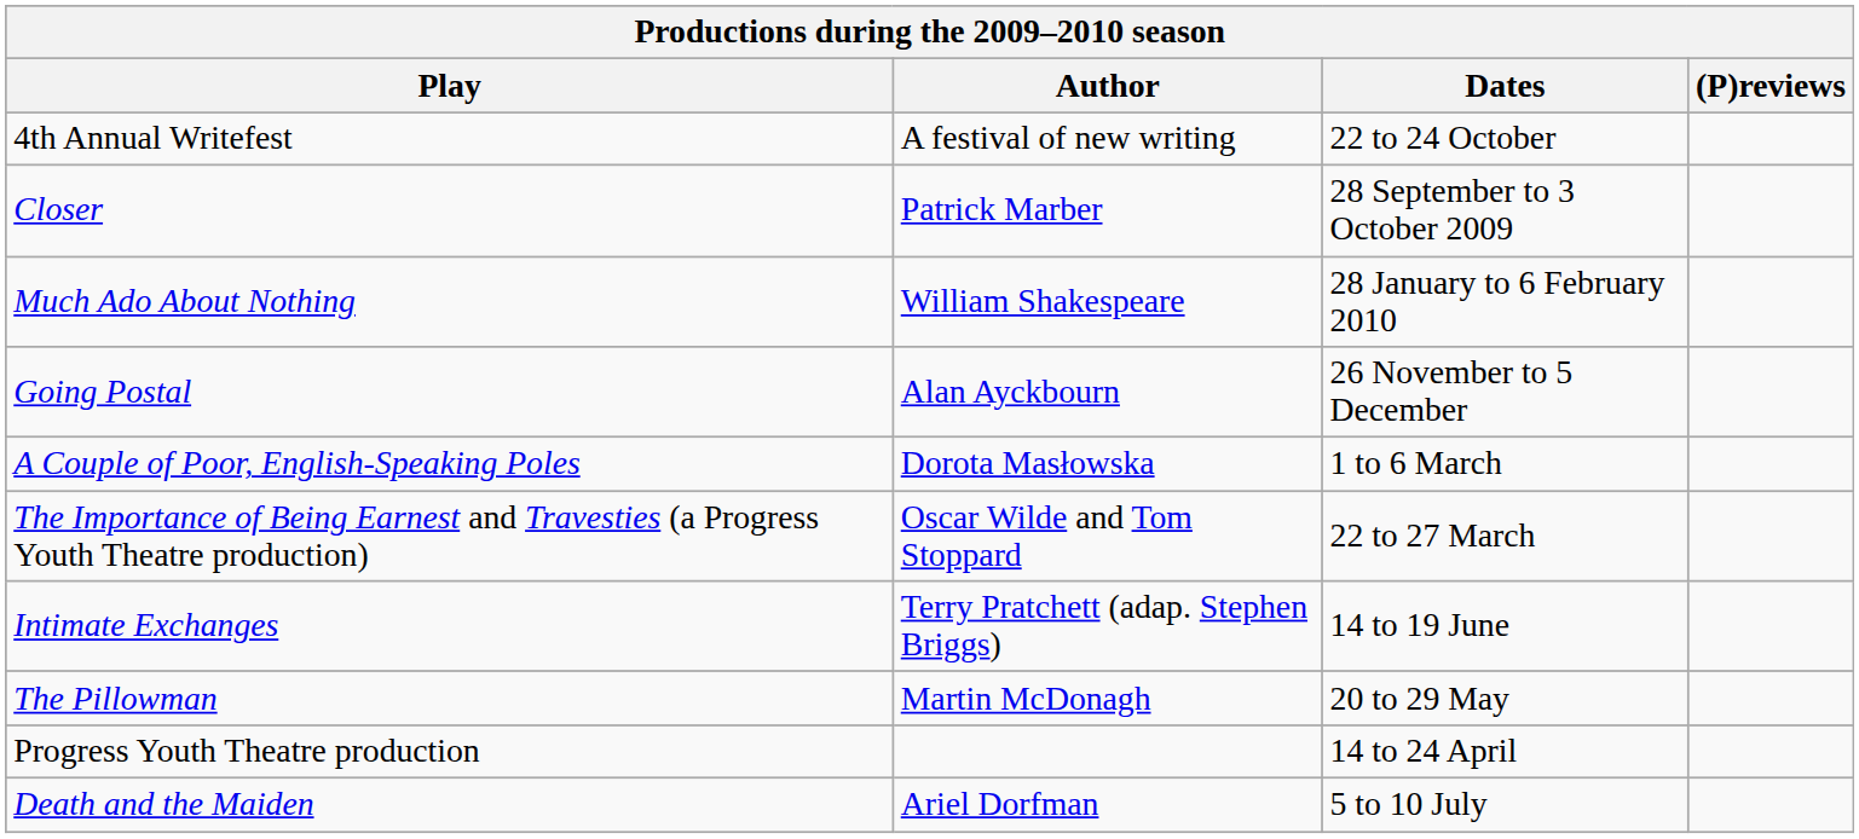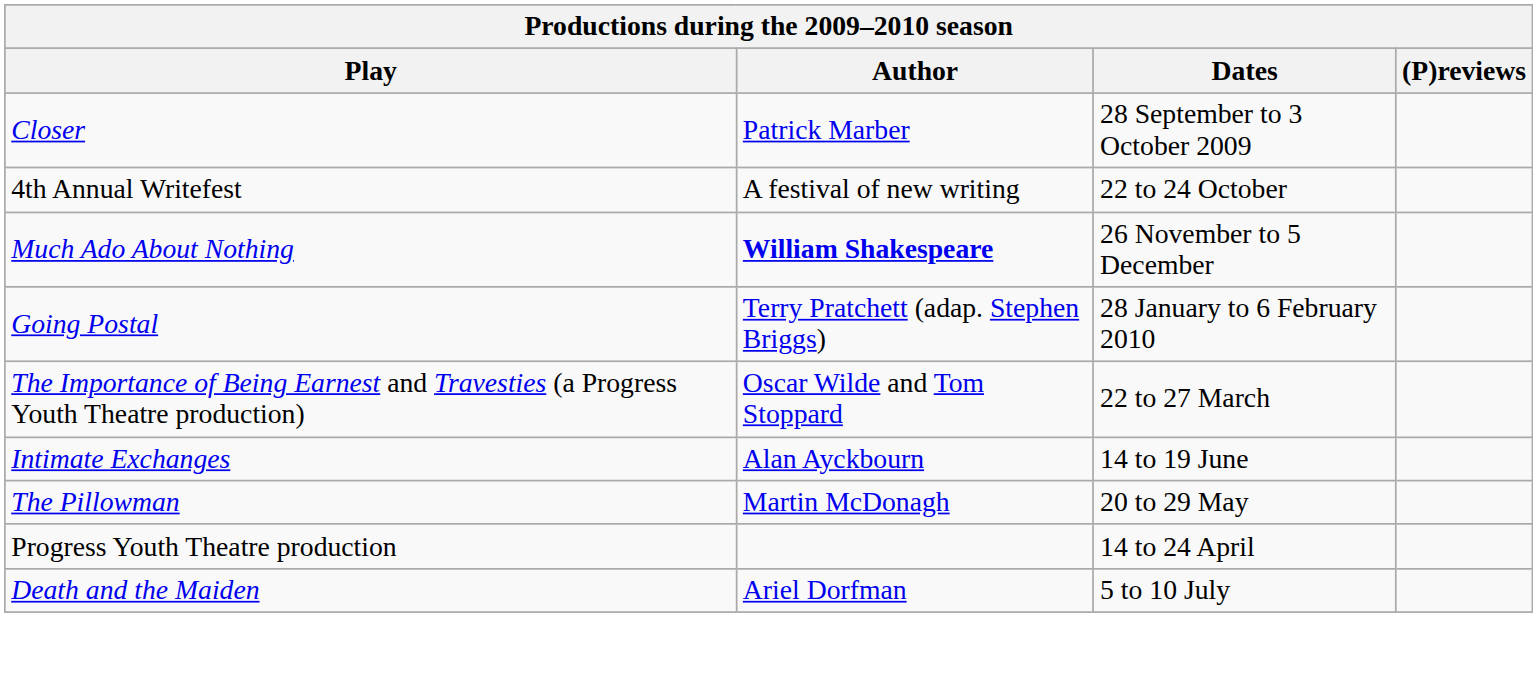 <table class="wikitable collapsible" width="100%">
 <tr>
 <th colspan="4">Productions during the 2009–2010 season</th>
 </tr>
 <tr>
 <th>Play</th>
 <th>Author</th>
 <th>Dates</th>
 <th>(P)reviews</th>
 </tr>
 <tr>
+<td><em><a href='#'>Closer</a></em></td>
+<td><a href='#'>Patrick Marber</a></td>
+<td>28 September to 3 October 2009</td>
+<td></td>
+</tr>
+<tr>
 <td>4th Annual Writefest</td>
 <td>A festival of new writing</td>
 <td>22 to 24 October</td>
 <td></td>
 </tr>
 <tr>
-<td><em><a href='#'>Closer</a></em></td>
-<td><a href='#'>Patrick Marber</a></td>
-<td>28 September to 3 October 2009</td>
-<td></td>
-</tr>
-<tr>
 <td><em><a href='#'>Much Ado About Nothing</a></em></td>
-<td><a href='#'>William Shakespeare</a></td>
-<td>28 January to 6 February 2010</td>
+<td><strong><a href='#'>William Shakespeare</a></strong></td>
+<td>26 November to 5 December</td>
 <td></td>
 </tr>
 <tr>
 <td><em><a href='#'>Going Postal</a></em></td>
-<td><a href='#'>Alan Ayckbourn</a></td>
-<td>26 November to 5 December</td>
-<td></td>
-</tr>
-<tr>
-<td><em><a href='#'>A Couple of Poor, English-Speaking Poles</a></em></td>
-<td><a href='#'>Dorota Masłowska</a></td>
-<td>1 to 6 March</td>
+<td><a href='#'>Terry Pratchett</a> (adap. <a href='#'>Stephen Briggs</a>)</td>
+<td>28 January to 6 February 2010</td>
 <td></td>
 </tr>
 <tr>
 <td><em><a href='#'>The Importance of Being Earnest</a></em> and <em><a href='#'>Travesties</a></em> (a Progress Youth Theatre production)</td>
 <td><a href='#'>Oscar Wilde</a> and <a href='#'>Tom Stoppard</a></td>
 <td>22 to 27 March</td>
 <td></td>
 </tr>
 <tr>
 <td><em><a href='#'>Intimate Exchanges</a></em></td>
-<td><a href='#'>Terry Pratchett</a> (adap. <a href='#'>Stephen Briggs</a>)</td>
+<td><a href='#'>Alan Ayckbourn</a></td>
 <td>14 to 19 June</td>
 <td> </td>
 </tr>
 <tr>
 <td><em><a href='#'>The Pillowman</a></em></td>
 <td><a href='#'>Martin McDonagh</a></td>
 <td>20 to 29 May</td>
 <td></td>
 </tr>
 <tr>
 <td>Progress Youth Theatre production</td>
 <td></td>
 <td>14 to 24 April</td>
 <td></td>
 </tr>
 <tr>
 <td><a href='#'><em>Death and the Maiden</em></a></td>
 <td><a href='#'>Ariel Dorfman</a></td>
 <td>5 to 10 July</td>
 <td></td>
 </tr>
 </table>
